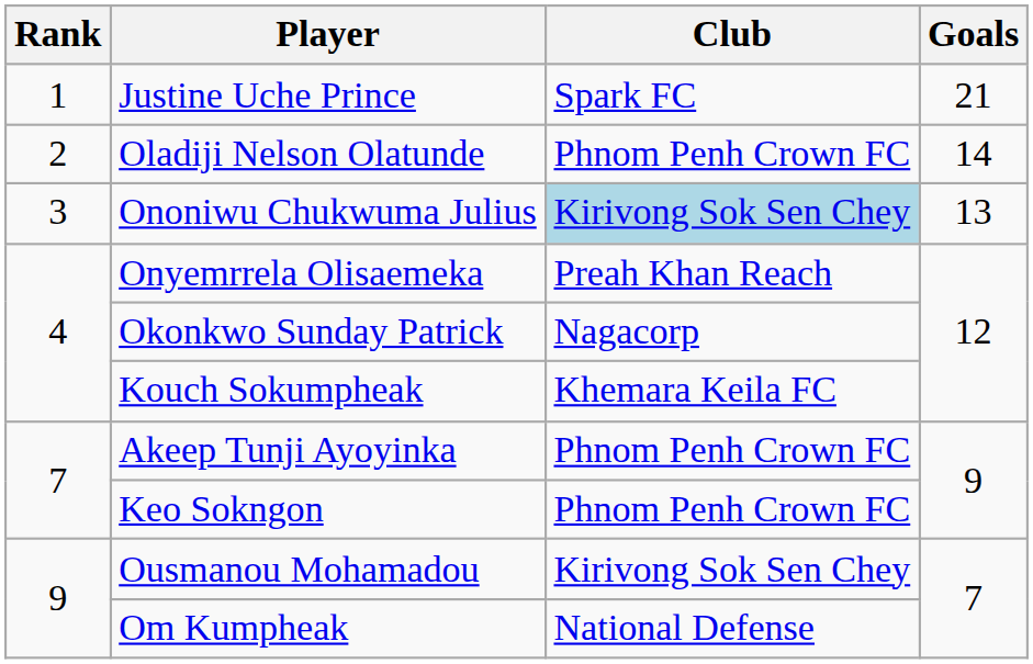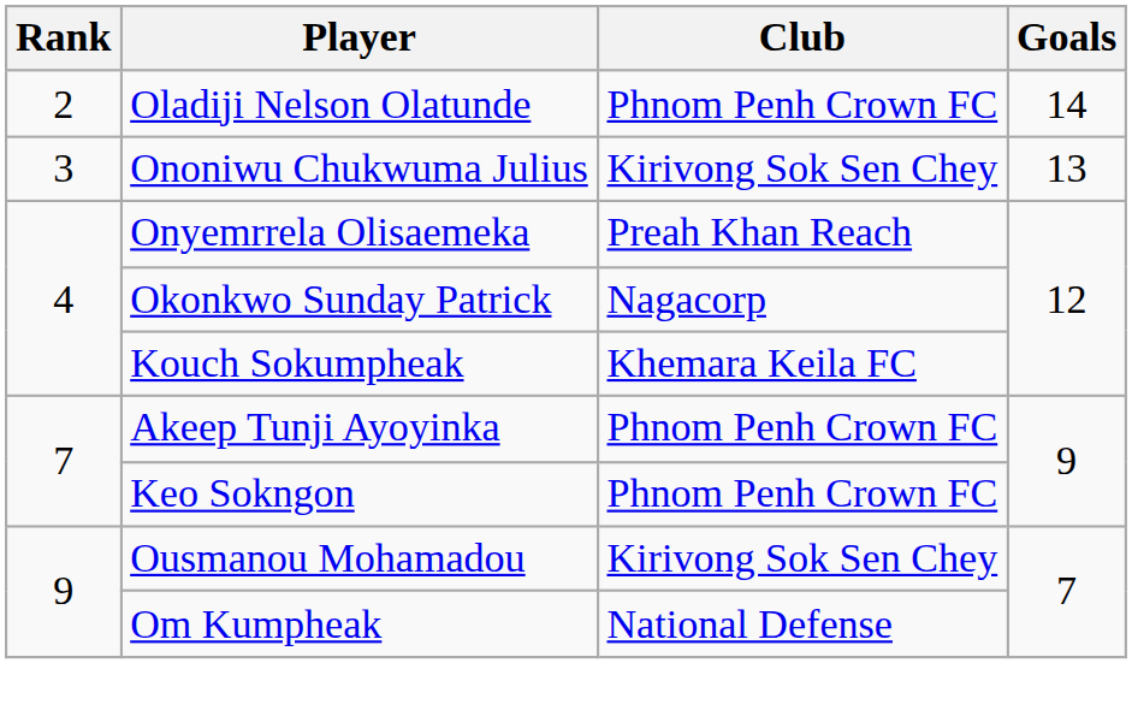 <table class="wikitable" style="text-align:center">
 <tr>
 <th>Rank</th>
 <th>Player</th>
 <th>Club</th>
 <th>Goals</th>
-</tr>
-<tr>
-<td rowspan="1">1</td>
-<td align="left"><a href='#'>Justine Uche Prince</a></td>
-<td align="left"><a href='#'>Spark FC</a></td>
-<td rowspan="1">21</td>
 </tr>
 <tr>
 <td rowspan="1">2</td>
 <td align="left"><a href='#'>Oladiji Nelson Olatunde</a></td>
 <td align="left"><a href='#'>Phnom Penh Crown FC</a></td>
 <td rowspan="1">14</td>
 </tr>
 <tr>
 <td rowspan="1">3</td>
 <td align="left"><a href='#'>Ononiwu Chukwuma Julius</a></td>
-<td align="left" style="background: lightblue;"><a href='#'>Kirivong Sok Sen Chey</a></td>
+<td align="left"><a href='#'>Kirivong Sok Sen Chey</a></td>
 <td rowspan="1">13</td>
 </tr>
 <tr>
 <td rowspan="3">4</td>
 <td align="left"><a href='#'>Onyemrrela Olisaemeka</a></td>
 <td align="left"><a href='#'>Preah Khan Reach</a></td>
 <td rowspan="3">12</td>
 </tr>
 <tr>
 <td align="left"><a href='#'>Okonkwo Sunday Patrick</a></td>
 <td align="left"><a href='#'>Nagacorp</a></td>
 </tr>
 <tr>
 <td align="left"><a href='#'>Kouch Sokumpheak</a></td>
 <td align="left"><a href='#'>Khemara Keila FC</a></td>
 </tr>
 <tr>
 <td rowspan="2">7</td>
 <td align="left"><a href='#'>Akeep Tunji Ayoyinka</a></td>
 <td align="left"><a href='#'>Phnom Penh Crown FC</a></td>
 <td rowspan="2">9</td>
 </tr>
 <tr>
 <td align="left"><a href='#'>Keo Sokngon</a></td>
 <td align="left"><a href='#'>Phnom Penh Crown FC</a></td>
 </tr>
 <tr>
 <td rowspan="2">9</td>
 <td align="left"><a href='#'>Ousmanou Mohamadou</a></td>
 <td align="left"><a href='#'>Kirivong Sok Sen Chey</a></td>
 <td rowspan="2">7</td>
 </tr>
 <tr>
 <td align="left"><a href='#'>Om Kumpheak</a></td>
 <td align="left"><a href='#'>National Defense</a></td>
 </tr>
 </table>
